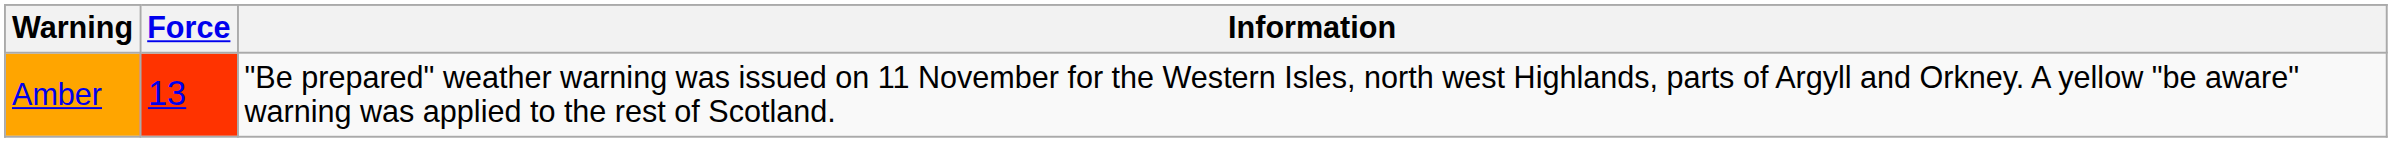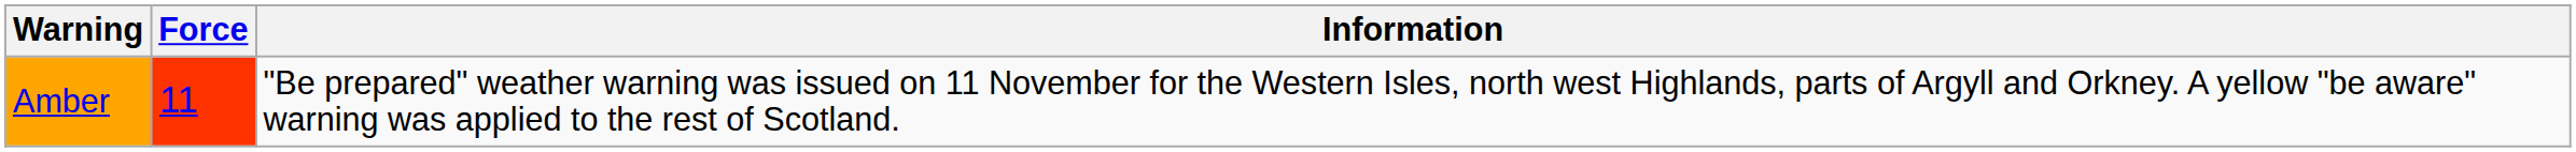 <table class="wikitable">
 <tr>
 <th>Warning</th>
 <th><a href='#'>Force</a></th>
 <th>Information</th>
 </tr>
 <tr>
 <td style="background:orange;"><a href='#'>Amber</a></td>
-<td style="background-color: #FF3300; font-size: large;" id="Beaufort_Number_11"><a href='#'>13</a></td>
+<td style="background-color: #FF3300; font-size: large;" id="Beaufort_Number_11"><a href='#'>11</a></td>
 <td>"Be prepared" weather warning was issued on 11 November for the Western Isles, north west Highlands, parts of Argyll and Orkney. A yellow "be aware" warning was applied to the rest of Scotland.</td>
 </tr>
 </table>
